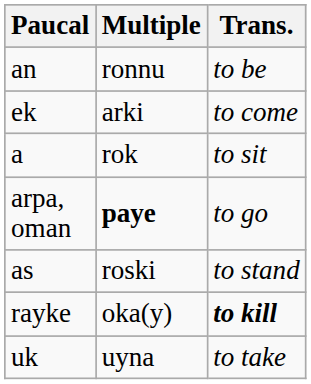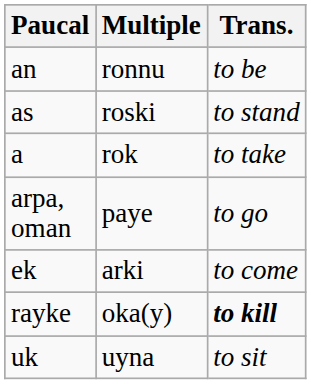 <table class=wikitable>
 <tr>
 <th>Paucal</th>
 <th>Multiple</th>
 <th>Trans.</th>
 </tr>
 <tr>
 <td>an</td>
 <td>ronnu</td>
 <td><em>to be</em></td>
 </tr>
 <tr>
-<td>ek</td>
-<td>arki</td>
-<td><em>to come</em></td>
+<td>as</td>
+<td>roski</td>
+<td><em>to stand</em></td>
 </tr>
 <tr>
 <td>a</td>
 <td>rok</td>
-<td><em>to sit</em></td>
+<td><em>to take</em></td>
 </tr>
 <tr>
 <td>arpa,<br>oman</td>
-<td><strong>paye</strong></td>
+<td>paye</td>
 <td><em>to go</em></td>
 </tr>
 <tr>
-<td>as</td>
-<td>roski</td>
-<td><em>to stand</em></td>
+<td>ek</td>
+<td>arki</td>
+<td><em>to come</em></td>
 </tr>
 <tr>
 <td>rayke</td>
 <td>oka(y)</td>
 <td><strong><em>to kill</em></strong></td>
 </tr>
 <tr>
 <td>uk</td>
 <td>uyna</td>
-<td><em>to take</em></td>
+<td><em>to sit</em></td>
 </tr>
 </table>
